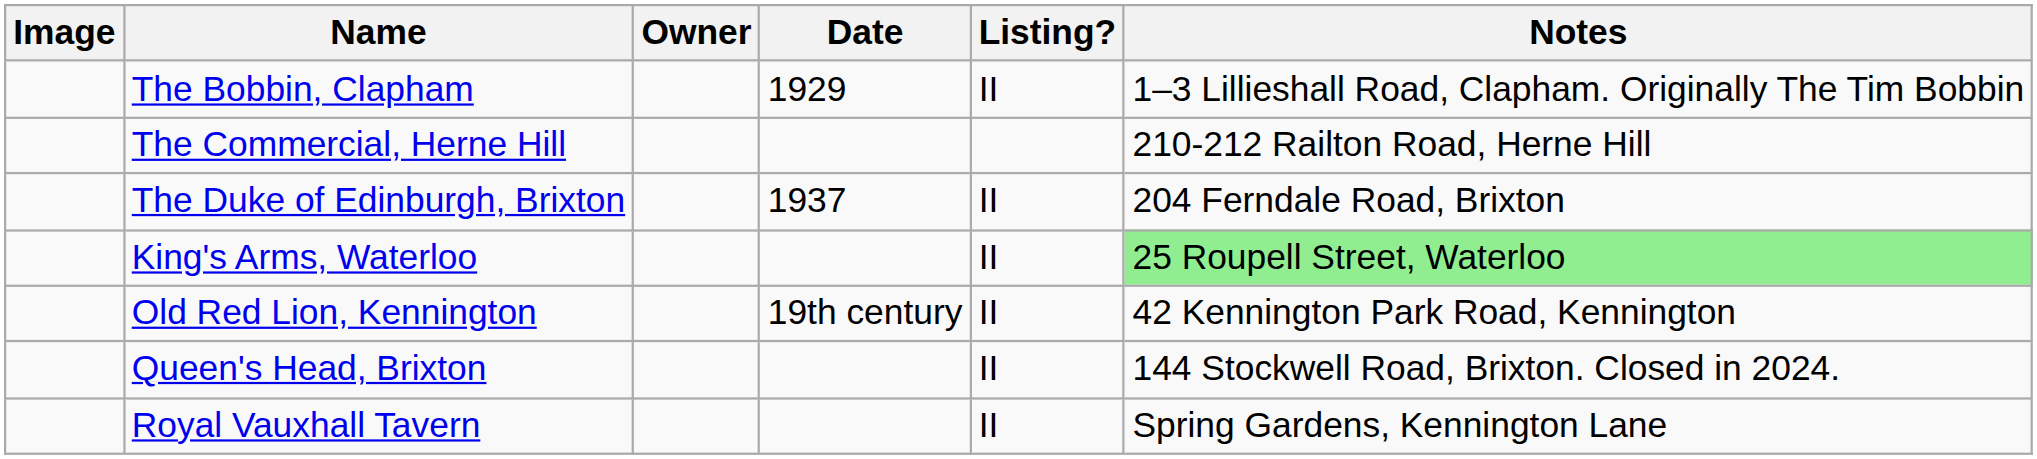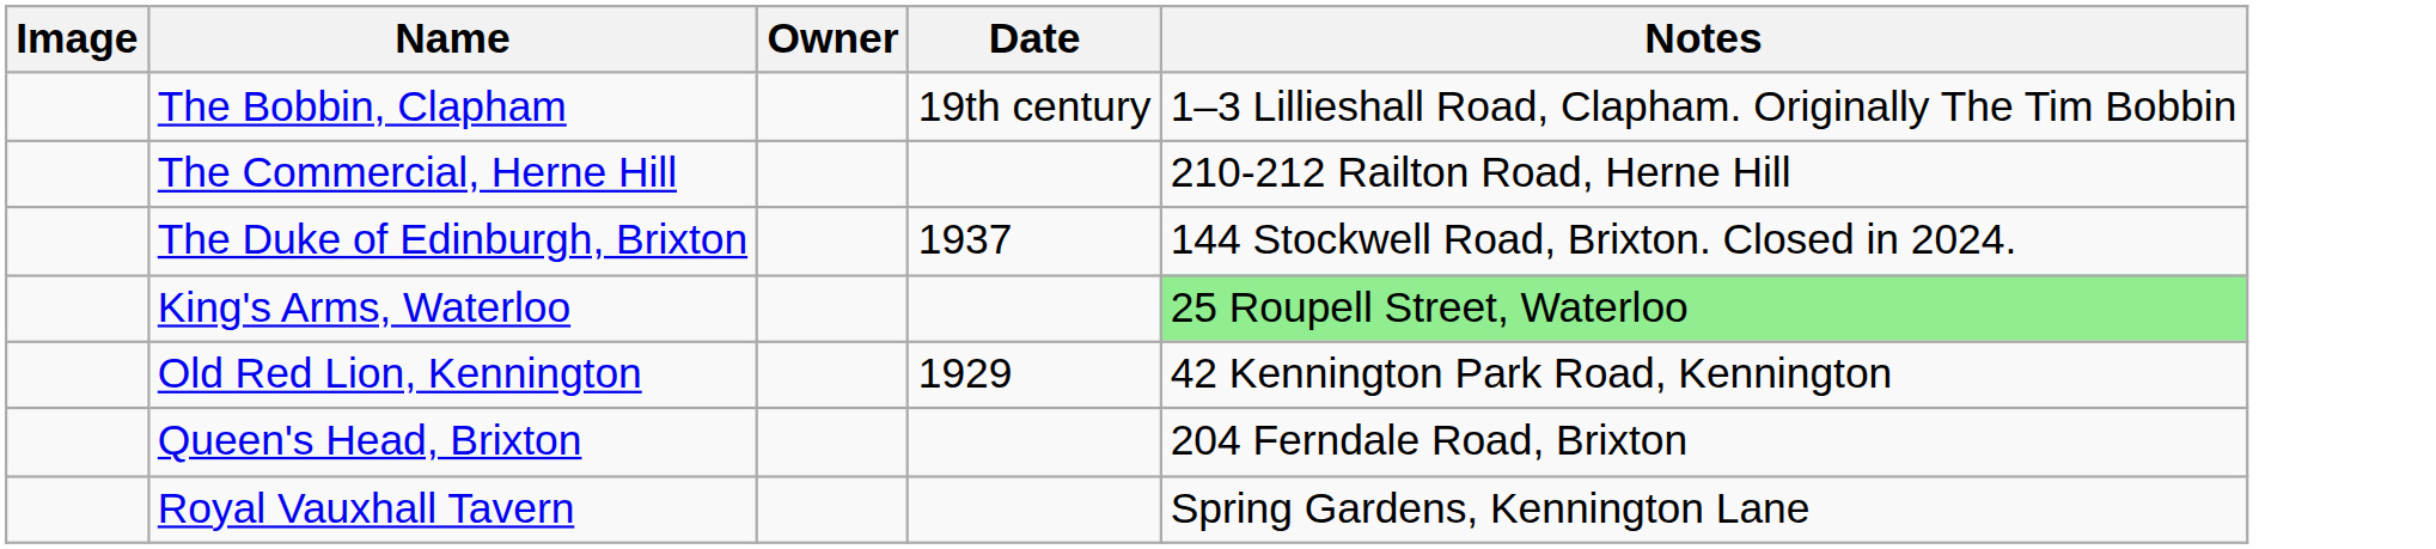 <table class="wikitable sortable">
 <tr>
 <th>Image</th>
 <th>Name</th>
 <th>Owner</th>
 <th>Date</th>
-<th>Listing?</th>
 <th>Notes</th>
 </tr>
 <tr>
 <td></td>
 <td><a href='#'>The Bobbin, Clapham</a></td>
 <td></td>
-<td>1929</td>
-<td>II</td>
+<td>19th century</td>
 <td>1–3 Lillieshall Road, Clapham. Originally The Tim Bobbin</td>
 </tr>
 <tr>
 <td></td>
 <td><a href='#'>The Commercial, Herne Hill</a></td>
-<td></td>
 <td></td>
 <td></td>
 <td>210-212 Railton Road, Herne Hill</td>
 </tr>
 <tr>
 <td></td>
 <td><a href='#'>The Duke of Edinburgh, Brixton</a></td>
 <td></td>
 <td>1937</td>
-<td>II</td>
-<td>204 Ferndale Road, Brixton</td>
+<td>144 Stockwell Road, Brixton. Closed in 2024.</td>
 </tr>
 <tr>
 <td></td>
 <td><a href='#'>King's Arms, Waterloo</a></td>
 <td></td>
 <td></td>
-<td>II</td>
 <td style="background: lightgreen;">25 Roupell Street, Waterloo</td>
 </tr>
 <tr>
 <td></td>
 <td><a href='#'>Old Red Lion, Kennington</a></td>
 <td></td>
-<td>19th century</td>
-<td>II</td>
+<td>1929</td>
 <td>42 Kennington Park Road, Kennington</td>
 </tr>
 <tr>
 <td></td>
 <td><a href='#'>Queen's Head, Brixton</a></td>
 <td></td>
 <td></td>
-<td>II</td>
-<td>144 Stockwell Road, Brixton. Closed in 2024.</td>
+<td>204 Ferndale Road, Brixton</td>
 </tr>
 <tr>
 <td></td>
 <td><a href='#'>Royal Vauxhall Tavern</a></td>
 <td></td>
 <td></td>
-<td>II</td>
 <td>Spring Gardens, Kennington Lane</td>
 </tr>
 </table>
